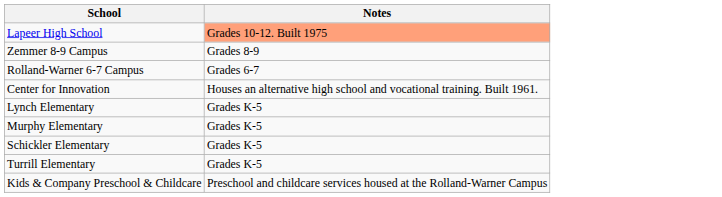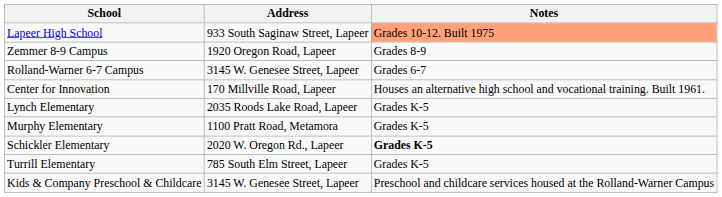 <table class="wikitable">
 <tr>
 <th>School</th>
+<th>Address</th>
 <th>Notes</th>
 </tr>
 <tr>
 <td><a href='#'>Lapeer High School</a></td>
+<td>933 South Saginaw Street, Lapeer</td>
 <td style="background: lightsalmon;">Grades 10-12. Built 1975</td>
 </tr>
 <tr>
 <td>Zemmer 8-9 Campus</td>
+<td>1920 Oregon Road, Lapeer</td>
 <td>Grades 8-9</td>
 </tr>
 <tr>
 <td>Rolland-Warner 6-7 Campus</td>
+<td>3145 W. Genesee Street, Lapeer</td>
 <td>Grades 6-7</td>
 </tr>
 <tr>
 <td>Center for Innovation</td>
+<td>170 Millville Road, Lapeer</td>
 <td>Houses an alternative high school and vocational training. Built 1961.</td>
 </tr>
 <tr>
 <td>Lynch Elementary</td>
+<td>2035 Roods Lake Road, Lapeer</td>
 <td>Grades K-5</td>
 </tr>
 <tr>
 <td>Murphy Elementary</td>
+<td>1100 Pratt Road, Metamora</td>
 <td>Grades K-5</td>
 </tr>
 <tr>
 <td>Schickler Elementary</td>
-<td>Grades K-5</td>
+<td>2020 W. Oregon Rd., Lapeer</td>
+<td><strong>Grades K-5</strong></td>
 </tr>
 <tr>
 <td>Turrill Elementary</td>
+<td>785 South Elm Street, Lapeer</td>
 <td>Grades K-5</td>
 </tr>
 <tr>
 <td>Kids & Company Preschool & Childcare</td>
+<td>3145 W. Genesee Street, Lapeer</td>
 <td>Preschool and childcare services housed at the Rolland-Warner Campus</td>
 </tr>
 </table>
